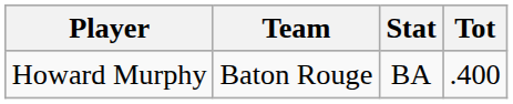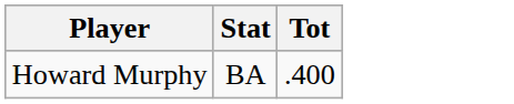 <table class="wikitable" style="text-align:center">
 <tr>
 <th>Player</th>
-<th>Team</th>
 <th>Stat</th>
 <th>Tot</th>
 </tr>
 <tr>
 <td>Howard Murphy</td>
-<td>Baton Rouge</td>
 <td>BA</td>
 <td>.400</td>
 </tr>
 </table>
